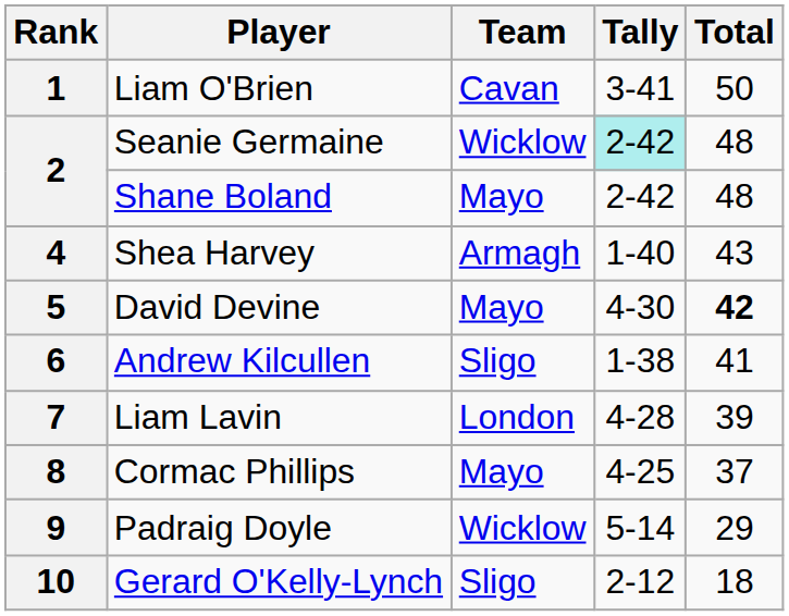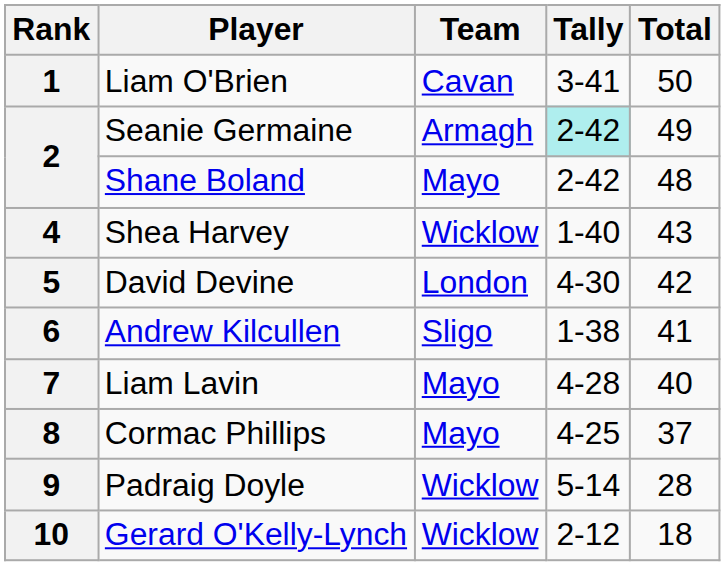 <table class="wikitable sortable">
 <tr>
 <th>Rank</th>
 <th>Player</th>
 <th>Team</th>
 <th>Tally</th>
 <th>Total</th>
 </tr>
 <tr>
 <th>1</th>
 <td>Liam O'Brien</td>
 <td><a href='#'>Cavan</a></td>
 <td align=center>3-41</td>
 <td align=center>50</td>
 </tr>
 <tr>
 <th rowspan="2">2</th>
 <td>Seanie Germaine</td>
-<td><a href='#'>Wicklow</a></td>
+<td><a href='#'>Armagh</a></td>
 <td align=center style="background: paleturquoise;">2-42</td>
-<td align=center>48</td>
+<td align=center>49</td>
 </tr>
 <tr>
 <td><a href='#'>Shane Boland</a></td>
 <td><a href='#'>Mayo</a></td>
 <td align=center>2-42</td>
 <td align=center>48</td>
 </tr>
 <tr>
 <th>4</th>
 <td>Shea Harvey</td>
-<td><a href='#'>Armagh</a></td>
+<td><a href='#'>Wicklow</a></td>
 <td align=center>1-40</td>
 <td align=center>43</td>
 </tr>
 <tr>
 <th>5</th>
 <td>David Devine</td>
-<td><a href='#'>Mayo</a></td>
+<td><a href='#'>London</a></td>
 <td align=center>4-30</td>
-<td align=center><strong>42</strong></td>
+<td align=center>42</td>
 </tr>
 <tr>
 <th>6</th>
 <td><a href='#'>Andrew Kilcullen</a></td>
 <td><a href='#'>Sligo</a></td>
 <td align=center>1-38</td>
 <td align=center>41</td>
 </tr>
 <tr>
 <th>7</th>
 <td>Liam Lavin</td>
-<td><a href='#'>London</a></td>
+<td><a href='#'>Mayo</a></td>
 <td align=center>4-28</td>
-<td align=center>39</td>
+<td align=center>40</td>
 </tr>
 <tr>
 <th>8</th>
 <td>Cormac Phillips</td>
 <td><a href='#'>Mayo</a></td>
 <td align=center>4-25</td>
 <td align=center>37</td>
 </tr>
 <tr>
 <th>9</th>
 <td>Padraig Doyle</td>
 <td><a href='#'>Wicklow</a></td>
 <td align=center>5-14</td>
-<td align=center>29</td>
+<td align=center>28</td>
 </tr>
 <tr>
 <th>10</th>
 <td><a href='#'>Gerard O'Kelly-Lynch</a></td>
-<td><a href='#'>Sligo</a></td>
+<td><a href='#'>Wicklow</a></td>
 <td align=center>2-12</td>
 <td align=center>18</td>
 </tr>
 </table>
